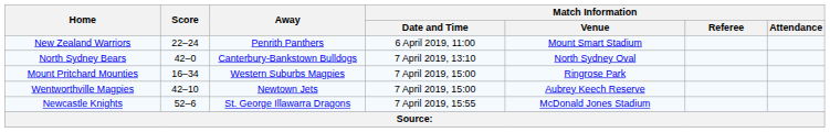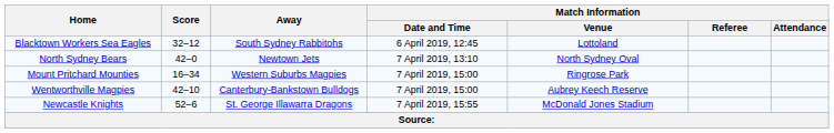 <table class="wikitable" style="border-collapse:collapse; font-size:90%; text-align:center;">
 <tr>
 <th rowspan="2" width="19%">Home</th>
 <th rowspan="2" width="6%">Score</th>
 <th rowspan="2" width="19%">Away</th>
 <th colspan="4">Match Information</th>
 </tr>
 <tr bgcolor="#CCCCCC">
 <th width="17%">Date and Time</th>
 <th width="22%">Venue</th>
 <th width="10%">Referee</th>
 <th width="7%">Attendance</th>
 </tr>
 <tr bgcolor="#F5FAFF">
-<td> <a href='#'>New Zealand Warriors</a></td>
-<td>22–24</td>
-<td> <a href='#'>Penrith Panthers</a></td>
-<td>6 April 2019, 11:00</td>
-<td><a href='#'>Mount Smart Stadium</a></td>
+<td> <a href='#'>Blacktown Workers Sea Eagles</a></td>
+<td>32–12</td>
+<td> <a href='#'>South Sydney Rabbitohs</a></td>
+<td>6 April 2019, 12:45</td>
+<td><a href='#'>Lottoland</a></td>
 <td></td>
 <td></td>
 </tr>
 <tr bgcolor="#F5FAFF">
 <td> <a href='#'>North Sydney Bears</a></td>
 <td>42–0</td>
-<td> <a href='#'>Canterbury-Bankstown Bulldogs</a></td>
+<td> <a href='#'>Newtown Jets</a></td>
 <td>7 April 2019, 13:10</td>
 <td><a href='#'>North Sydney Oval</a></td>
 <td></td>
 <td></td>
 </tr>
 <tr bgcolor="#F5FAFF">
 <td> <a href='#'>Mount Pritchard Mounties</a></td>
 <td>16–34</td>
 <td> <a href='#'>Western Suburbs Magpies</a></td>
 <td>7 April 2019, 15:00</td>
 <td><a href='#'>Ringrose Park</a></td>
 <td></td>
 <td></td>
 </tr>
 <tr bgcolor="#F5FAFF">
 <td> <a href='#'>Wentworthville Magpies</a></td>
 <td>42–10</td>
-<td> <a href='#'>Newtown Jets</a></td>
+<td> <a href='#'>Canterbury-Bankstown Bulldogs</a></td>
 <td>7 April 2019, 15:00</td>
 <td><a href='#'>Aubrey Keech Reserve</a></td>
 <td></td>
 <td></td>
 </tr>
 <tr bgcolor="#F5FAFF">
 <td> <a href='#'>Newcastle Knights</a></td>
 <td>52–6</td>
 <td> <a href='#'>St. George Illawarra Dragons</a></td>
 <td>7 April 2019, 15:55</td>
 <td><a href='#'>McDonald Jones Stadium</a></td>
 <td></td>
 <td></td>
 </tr>
 <tr bgcolor="#C1D8FF">
 <th colspan="7">Source:</th>
 </tr>
 </table>
